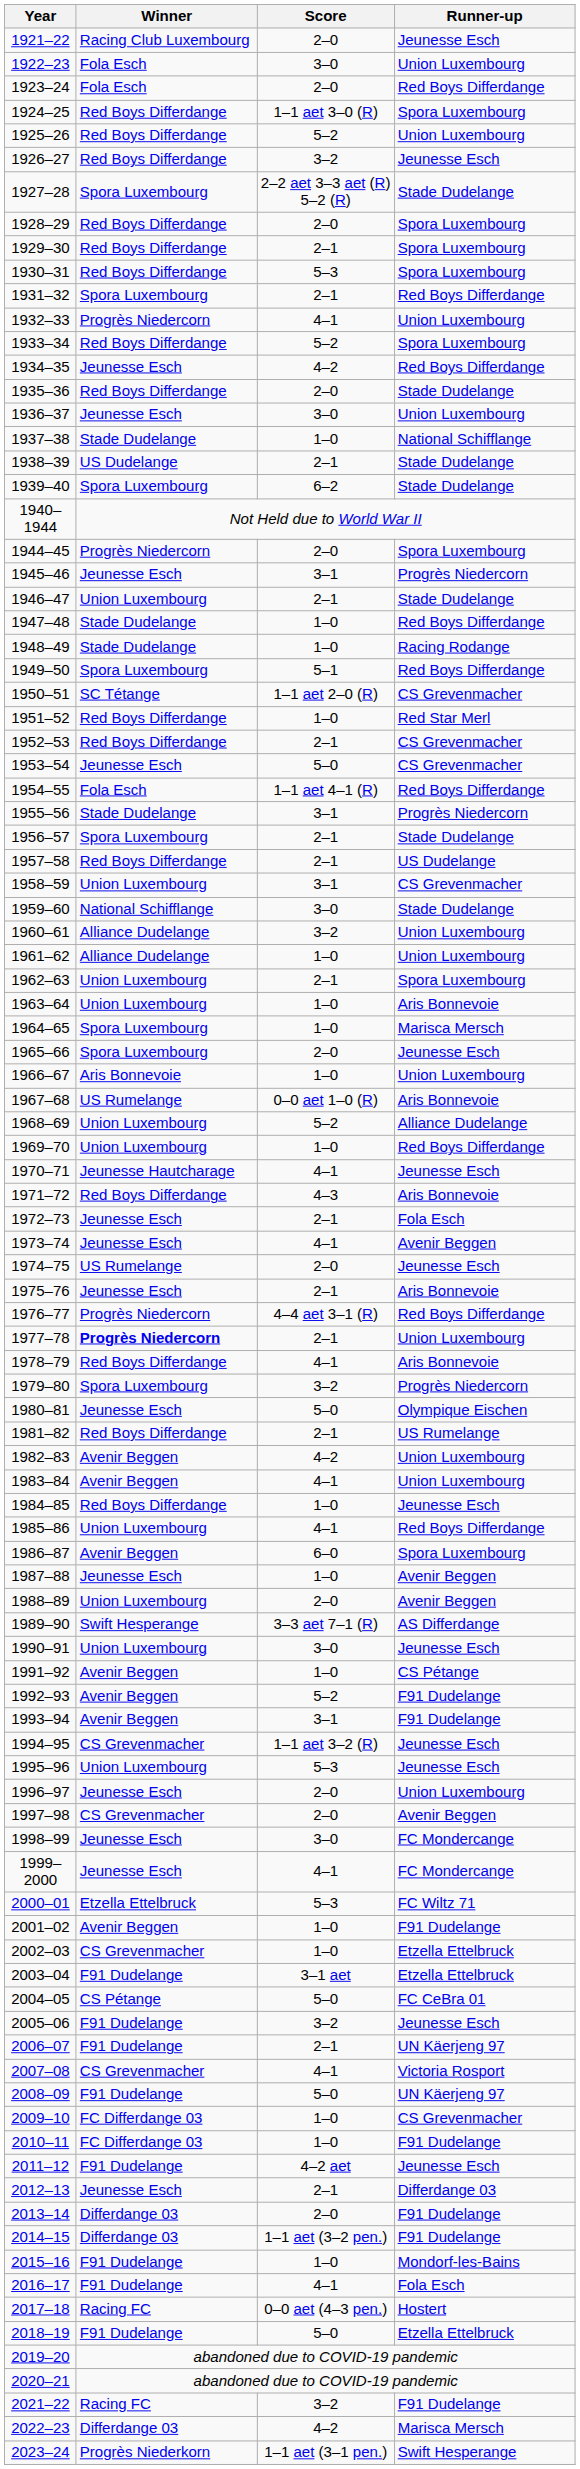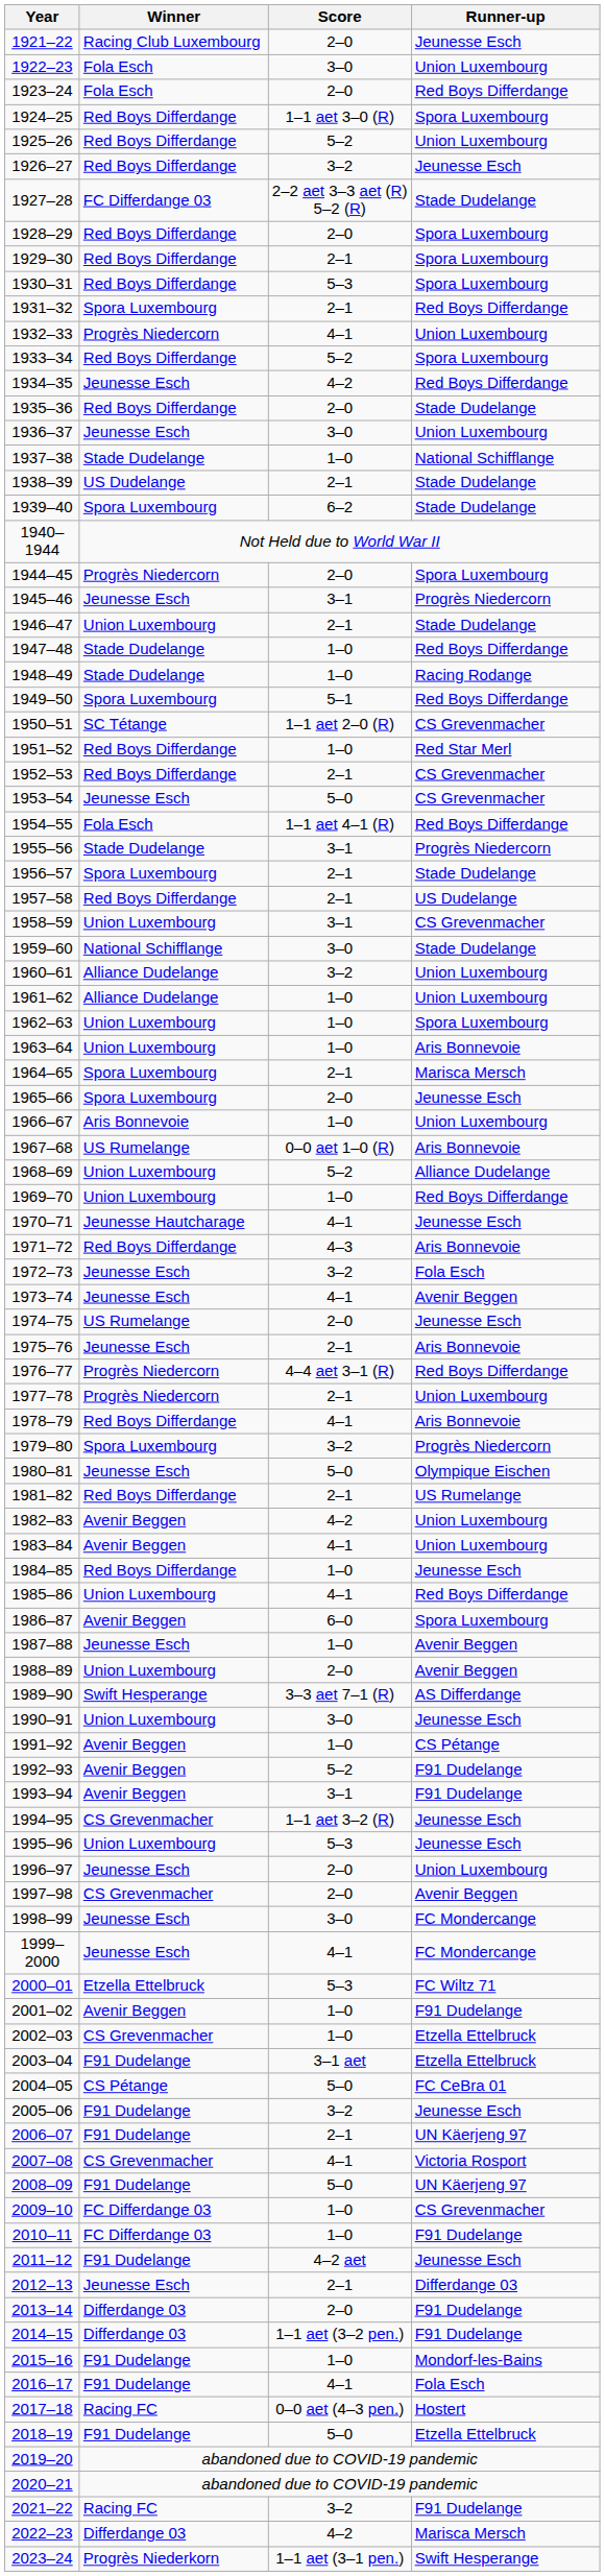 <table class="wikitable sticky-header" style="text-align:center">
 <tr>
 <th width=80>Year</th>
 <th width=220>Winner</th>
 <th width=180>Score</th>
 <th width=220>Runner-up</th>
 </tr>
 <tr>
 <td><a href='#'>1921–22</a></td>
 <td align=left><a href='#'>Racing Club Luxembourg</a></td>
 <td>2–0</td>
 <td align=left><a href='#'>Jeunesse Esch</a></td>
 </tr>
 <tr>
 <td><a href='#'>1922–23</a></td>
 <td align=left><a href='#'>Fola Esch</a></td>
 <td>3–0</td>
 <td align=left><a href='#'>Union Luxembourg</a></td>
 </tr>
 <tr>
 <td>1923–24</td>
 <td align=left><a href='#'>Fola Esch</a></td>
 <td>2–0</td>
 <td align=left><a href='#'>Red Boys Differdange</a></td>
 </tr>
 <tr>
 <td>1924–25</td>
 <td align=left><a href='#'>Red Boys Differdange</a></td>
 <td>1–1 <a href='#'>aet</a> 3–0 (<a href='#'>R</a>)</td>
 <td align=left><a href='#'>Spora Luxembourg</a></td>
 </tr>
 <tr>
 <td>1925–26</td>
 <td align=left><a href='#'>Red Boys Differdange</a></td>
 <td>5–2</td>
 <td align=left><a href='#'>Union Luxembourg</a></td>
 </tr>
 <tr>
 <td>1926–27</td>
 <td align=left><a href='#'>Red Boys Differdange</a></td>
 <td>3–2</td>
 <td align=left><a href='#'>Jeunesse Esch</a></td>
 </tr>
 <tr>
 <td>1927–28</td>
-<td align=left><a href='#'>Spora Luxembourg</a></td>
+<td align=left><a href='#'>FC Differdange 03</a></td>
 <td>2–2 <a href='#'>aet</a> 3–3 <a href='#'>aet</a> (<a href='#'>R</a>) 5–2 (<a href='#'>R</a>)</td>
 <td align=left><a href='#'>Stade Dudelange</a></td>
 </tr>
 <tr>
 <td>1928–29</td>
 <td align=left><a href='#'>Red Boys Differdange</a></td>
 <td>2–0</td>
 <td align=left><a href='#'>Spora Luxembourg</a></td>
 </tr>
 <tr>
 <td>1929–30</td>
 <td align=left><a href='#'>Red Boys Differdange</a></td>
 <td>2–1</td>
 <td align=left><a href='#'>Spora Luxembourg</a></td>
 </tr>
 <tr>
 <td>1930–31</td>
 <td align=left><a href='#'>Red Boys Differdange</a></td>
 <td>5–3</td>
 <td align=left><a href='#'>Spora Luxembourg</a></td>
 </tr>
 <tr>
 <td>1931–32</td>
 <td align=left><a href='#'>Spora Luxembourg</a></td>
 <td>2–1</td>
 <td align=left><a href='#'>Red Boys Differdange</a></td>
 </tr>
 <tr>
 <td>1932–33</td>
 <td align=left><a href='#'>Progrès Niedercorn</a></td>
 <td>4–1</td>
 <td align=left><a href='#'>Union Luxembourg</a></td>
 </tr>
 <tr>
 <td>1933–34</td>
 <td align=left><a href='#'>Red Boys Differdange</a></td>
 <td>5–2</td>
 <td align=left><a href='#'>Spora Luxembourg</a></td>
 </tr>
 <tr>
 <td>1934–35</td>
 <td align=left><a href='#'>Jeunesse Esch</a></td>
 <td>4–2</td>
 <td align=left><a href='#'>Red Boys Differdange</a></td>
 </tr>
 <tr>
 <td>1935–36</td>
 <td align=left><a href='#'>Red Boys Differdange</a></td>
 <td>2–0</td>
 <td align=left><a href='#'>Stade Dudelange</a></td>
 </tr>
 <tr>
 <td>1936–37</td>
 <td align=left><a href='#'>Jeunesse Esch</a></td>
 <td>3–0</td>
 <td align=left><a href='#'>Union Luxembourg</a></td>
 </tr>
 <tr>
 <td>1937–38</td>
 <td align=left><a href='#'>Stade Dudelange</a></td>
 <td>1–0</td>
 <td align=left><a href='#'>National Schifflange</a></td>
 </tr>
 <tr>
 <td>1938–39</td>
 <td align=left><a href='#'>US Dudelange</a></td>
 <td>2–1</td>
 <td align=left><a href='#'>Stade Dudelange</a></td>
 </tr>
 <tr>
 <td>1939–40</td>
 <td align=left><a href='#'>Spora Luxembourg</a></td>
 <td>6–2</td>
 <td align=left><a href='#'>Stade Dudelange</a></td>
 </tr>
 <tr>
 <td>1940–1944</td>
 <td colspan=3><em>Not Held due to <a href='#'>World War II</a></em></td>
 </tr>
 <tr>
 <td>1944–45</td>
 <td align=left><a href='#'>Progrès Niedercorn</a></td>
 <td>2–0</td>
 <td align=left><a href='#'>Spora Luxembourg</a></td>
 </tr>
 <tr>
 <td>1945–46</td>
 <td align=left><a href='#'>Jeunesse Esch</a></td>
 <td>3–1</td>
 <td align=left><a href='#'>Progrès Niedercorn</a></td>
 </tr>
 <tr>
 <td>1946–47</td>
 <td align=left><a href='#'>Union Luxembourg</a></td>
 <td>2–1</td>
 <td align=left><a href='#'>Stade Dudelange</a></td>
 </tr>
 <tr>
 <td>1947–48</td>
 <td align=left><a href='#'>Stade Dudelange</a></td>
 <td>1–0</td>
 <td align=left><a href='#'>Red Boys Differdange</a></td>
 </tr>
 <tr>
 <td>1948–49</td>
 <td align=left><a href='#'>Stade Dudelange</a></td>
 <td>1–0</td>
 <td align=left><a href='#'>Racing Rodange</a></td>
 </tr>
 <tr>
 <td>1949–50</td>
 <td align=left><a href='#'>Spora Luxembourg</a></td>
 <td>5–1</td>
 <td align=left><a href='#'>Red Boys Differdange</a></td>
 </tr>
 <tr>
 <td>1950–51</td>
 <td align=left><a href='#'>SC Tétange</a></td>
 <td>1–1 <a href='#'>aet</a> 2–0 (<a href='#'>R</a>)</td>
 <td align=left><a href='#'>CS Grevenmacher</a></td>
 </tr>
 <tr>
 <td>1951–52</td>
 <td align=left><a href='#'>Red Boys Differdange</a></td>
 <td>1–0</td>
 <td align=left><a href='#'>Red Star Merl</a></td>
 </tr>
 <tr>
 <td>1952–53</td>
 <td align=left><a href='#'>Red Boys Differdange</a></td>
 <td>2–1</td>
 <td align=left><a href='#'>CS Grevenmacher</a></td>
 </tr>
 <tr>
 <td>1953–54</td>
 <td align=left><a href='#'>Jeunesse Esch</a></td>
 <td>5–0</td>
 <td align=left><a href='#'>CS Grevenmacher</a></td>
 </tr>
 <tr>
 <td>1954–55</td>
 <td align=left><a href='#'>Fola Esch</a></td>
 <td>1–1 <a href='#'>aet</a> 4–1 (<a href='#'>R</a>)</td>
 <td align=left><a href='#'>Red Boys Differdange</a></td>
 </tr>
 <tr>
 <td>1955–56</td>
 <td align=left><a href='#'>Stade Dudelange</a></td>
 <td>3–1</td>
 <td align=left><a href='#'>Progrès Niedercorn</a></td>
 </tr>
 <tr>
 <td>1956–57</td>
 <td align=left><a href='#'>Spora Luxembourg</a></td>
 <td>2–1</td>
 <td align=left><a href='#'>Stade Dudelange</a></td>
 </tr>
 <tr>
 <td>1957–58</td>
 <td align=left><a href='#'>Red Boys Differdange</a></td>
 <td>2–1</td>
 <td align=left><a href='#'>US Dudelange</a></td>
 </tr>
 <tr>
 <td>1958–59</td>
 <td align=left><a href='#'>Union Luxembourg</a></td>
 <td>3–1</td>
 <td align=left><a href='#'>CS Grevenmacher</a></td>
 </tr>
 <tr>
 <td>1959–60</td>
 <td align=left><a href='#'>National Schifflange</a></td>
 <td>3–0</td>
 <td align=left><a href='#'>Stade Dudelange</a></td>
 </tr>
 <tr>
 <td>1960–61</td>
 <td align=left><a href='#'>Alliance Dudelange</a></td>
 <td>3–2</td>
 <td align=left><a href='#'>Union Luxembourg</a></td>
 </tr>
 <tr>
 <td>1961–62</td>
 <td align=left><a href='#'>Alliance Dudelange</a></td>
 <td>1–0</td>
 <td align=left><a href='#'>Union Luxembourg</a></td>
 </tr>
 <tr>
 <td>1962–63</td>
 <td align=left><a href='#'>Union Luxembourg</a></td>
-<td>2–1</td>
+<td>1–0</td>
 <td align=left><a href='#'>Spora Luxembourg</a></td>
 </tr>
 <tr>
 <td>1963–64</td>
 <td align=left><a href='#'>Union Luxembourg</a></td>
 <td>1–0</td>
 <td align=left><a href='#'>Aris Bonnevoie</a></td>
 </tr>
 <tr>
 <td>1964–65</td>
 <td align=left><a href='#'>Spora Luxembourg</a></td>
-<td>1–0</td>
+<td>2–1</td>
 <td align=left><a href='#'>Marisca Mersch</a></td>
 </tr>
 <tr>
 <td>1965–66</td>
 <td align=left><a href='#'>Spora Luxembourg</a></td>
 <td>2–0</td>
 <td align=left><a href='#'>Jeunesse Esch</a></td>
 </tr>
 <tr>
 <td>1966–67</td>
 <td align=left><a href='#'>Aris Bonnevoie</a></td>
 <td>1–0</td>
 <td align=left><a href='#'>Union Luxembourg</a></td>
 </tr>
 <tr>
 <td>1967–68</td>
 <td align=left><a href='#'>US Rumelange</a></td>
 <td>0–0 <a href='#'>aet</a> 1–0 (<a href='#'>R</a>)</td>
 <td align=left><a href='#'>Aris Bonnevoie</a></td>
 </tr>
 <tr>
 <td>1968–69</td>
 <td align=left><a href='#'>Union Luxembourg</a></td>
 <td>5–2</td>
 <td align=left><a href='#'>Alliance Dudelange</a></td>
 </tr>
 <tr>
 <td>1969–70</td>
 <td align=left><a href='#'>Union Luxembourg</a></td>
 <td>1–0</td>
 <td align=left><a href='#'>Red Boys Differdange</a></td>
 </tr>
 <tr>
 <td>1970–71</td>
 <td align=left><a href='#'>Jeunesse Hautcharage</a></td>
 <td>4–1</td>
 <td align=left><a href='#'>Jeunesse Esch</a></td>
 </tr>
 <tr>
 <td>1971–72</td>
 <td align=left><a href='#'>Red Boys Differdange</a></td>
 <td>4–3</td>
 <td align=left><a href='#'>Aris Bonnevoie</a></td>
 </tr>
 <tr>
 <td>1972–73</td>
 <td align=left><a href='#'>Jeunesse Esch</a></td>
-<td>2–1</td>
+<td>3–2</td>
 <td align=left><a href='#'>Fola Esch</a></td>
 </tr>
 <tr>
 <td>1973–74</td>
 <td align=left><a href='#'>Jeunesse Esch</a></td>
 <td>4–1</td>
 <td align=left><a href='#'>Avenir Beggen</a></td>
 </tr>
 <tr>
 <td>1974–75</td>
 <td align=left><a href='#'>US Rumelange</a></td>
 <td>2–0</td>
 <td align=left><a href='#'>Jeunesse Esch</a></td>
 </tr>
 <tr>
 <td>1975–76</td>
 <td align=left><a href='#'>Jeunesse Esch</a></td>
 <td>2–1</td>
 <td align=left><a href='#'>Aris Bonnevoie</a></td>
 </tr>
 <tr>
 <td>1976–77</td>
 <td align=left><a href='#'>Progrès Niedercorn</a></td>
 <td>4–4 <a href='#'>aet</a> 3–1 (<a href='#'>R</a>)</td>
 <td align=left><a href='#'>Red Boys Differdange</a></td>
 </tr>
 <tr>
 <td>1977–78</td>
-<td align=left><strong><a href='#'>Progrès Niedercorn</a></strong></td>
+<td align=left><a href='#'>Progrès Niedercorn</a></td>
 <td>2–1</td>
 <td align=left><a href='#'>Union Luxembourg</a></td>
 </tr>
 <tr>
 <td>1978–79</td>
 <td align=left><a href='#'>Red Boys Differdange</a></td>
 <td>4–1</td>
 <td align=left><a href='#'>Aris Bonnevoie</a></td>
 </tr>
 <tr>
 <td>1979–80</td>
 <td align=left><a href='#'>Spora Luxembourg</a></td>
 <td>3–2</td>
 <td align=left><a href='#'>Progrès Niedercorn</a></td>
 </tr>
 <tr>
 <td>1980–81</td>
 <td align=left><a href='#'>Jeunesse Esch</a></td>
 <td>5–0</td>
 <td align=left><a href='#'>Olympique Eischen</a></td>
 </tr>
 <tr>
 <td>1981–82</td>
 <td align=left><a href='#'>Red Boys Differdange</a></td>
 <td>2–1</td>
 <td align=left><a href='#'>US Rumelange</a></td>
 </tr>
 <tr>
 <td>1982–83</td>
 <td align=left><a href='#'>Avenir Beggen</a></td>
 <td>4–2</td>
 <td align=left><a href='#'>Union Luxembourg</a></td>
 </tr>
 <tr>
 <td>1983–84</td>
 <td align=left><a href='#'>Avenir Beggen</a></td>
 <td>4–1</td>
 <td align=left><a href='#'>Union Luxembourg</a></td>
 </tr>
 <tr>
 <td>1984–85</td>
 <td align=left><a href='#'>Red Boys Differdange</a></td>
 <td>1–0</td>
 <td align=left><a href='#'>Jeunesse Esch</a></td>
 </tr>
 <tr>
 <td>1985–86</td>
 <td align=left><a href='#'>Union Luxembourg</a></td>
 <td>4–1</td>
 <td align=left><a href='#'>Red Boys Differdange</a></td>
 </tr>
 <tr>
 <td>1986–87</td>
 <td align=left><a href='#'>Avenir Beggen</a></td>
 <td>6–0</td>
 <td align=left><a href='#'>Spora Luxembourg</a></td>
 </tr>
 <tr>
 <td>1987–88</td>
 <td align=left><a href='#'>Jeunesse Esch</a></td>
 <td>1–0</td>
 <td align=left><a href='#'>Avenir Beggen</a></td>
 </tr>
 <tr>
 <td>1988–89</td>
 <td align=left><a href='#'>Union Luxembourg</a></td>
 <td>2–0</td>
 <td align=left><a href='#'>Avenir Beggen</a></td>
 </tr>
 <tr>
 <td>1989–90</td>
 <td align=left><a href='#'>Swift Hesperange</a></td>
 <td>3–3 <a href='#'>aet</a> 7–1 (<a href='#'>R</a>)</td>
 <td align=left><a href='#'>AS Differdange</a></td>
 </tr>
 <tr>
 <td>1990–91</td>
 <td align=left><a href='#'>Union Luxembourg</a></td>
 <td>3–0</td>
 <td align=left><a href='#'>Jeunesse Esch</a></td>
 </tr>
 <tr>
 <td>1991–92</td>
 <td align=left><a href='#'>Avenir Beggen</a></td>
 <td>1–0</td>
 <td align=left><a href='#'>CS Pétange</a></td>
 </tr>
 <tr>
 <td>1992–93</td>
 <td align=left><a href='#'>Avenir Beggen</a></td>
 <td>5–2</td>
 <td align=left><a href='#'>F91 Dudelange</a></td>
 </tr>
 <tr>
 <td>1993–94</td>
 <td align=left><a href='#'>Avenir Beggen</a></td>
 <td>3–1</td>
 <td align=left><a href='#'>F91 Dudelange</a></td>
 </tr>
 <tr>
 <td>1994–95</td>
 <td align=left><a href='#'>CS Grevenmacher</a></td>
 <td>1–1 <a href='#'>aet</a> 3–2 (<a href='#'>R</a>)</td>
 <td align=left><a href='#'>Jeunesse Esch</a></td>
 </tr>
 <tr>
 <td>1995–96</td>
 <td align=left><a href='#'>Union Luxembourg</a></td>
 <td>5–3</td>
 <td align=left><a href='#'>Jeunesse Esch</a></td>
 </tr>
 <tr>
 <td>1996–97</td>
 <td align=left><a href='#'>Jeunesse Esch</a></td>
 <td>2–0</td>
 <td align=left><a href='#'>Union Luxembourg</a></td>
 </tr>
 <tr>
 <td>1997–98</td>
 <td align=left><a href='#'>CS Grevenmacher</a></td>
 <td>2–0</td>
 <td align=left><a href='#'>Avenir Beggen</a></td>
 </tr>
 <tr>
 <td>1998–99</td>
 <td align=left><a href='#'>Jeunesse Esch</a></td>
 <td>3–0</td>
 <td align=left><a href='#'>FC Mondercange</a></td>
 </tr>
 <tr>
 <td>1999–2000</td>
 <td align=left><a href='#'>Jeunesse Esch</a></td>
 <td>4–1</td>
 <td align=left><a href='#'>FC Mondercange</a></td>
 </tr>
 <tr>
 <td><a href='#'>2000–01</a></td>
 <td align=left><a href='#'>Etzella Ettelbruck</a></td>
 <td>5–3</td>
 <td align=left><a href='#'>FC Wiltz 71</a></td>
 </tr>
 <tr>
 <td>2001–02</td>
 <td align=left><a href='#'>Avenir Beggen</a></td>
 <td>1–0</td>
 <td align=left><a href='#'>F91 Dudelange</a></td>
 </tr>
 <tr>
 <td>2002–03</td>
 <td align=left><a href='#'>CS Grevenmacher</a></td>
 <td>1–0</td>
 <td align=left><a href='#'>Etzella Ettelbruck</a></td>
 </tr>
 <tr>
 <td>2003–04</td>
 <td align=left><a href='#'>F91 Dudelange</a></td>
 <td>3–1 <a href='#'>aet</a></td>
 <td align=left><a href='#'>Etzella Ettelbruck</a></td>
 </tr>
 <tr>
 <td>2004–05</td>
 <td align=left><a href='#'>CS Pétange</a></td>
 <td>5–0</td>
 <td align=left><a href='#'>FC CeBra 01</a></td>
 </tr>
 <tr>
 <td>2005–06</td>
 <td align=left><a href='#'>F91 Dudelange</a></td>
 <td>3–2</td>
 <td align=left><a href='#'>Jeunesse Esch</a></td>
 </tr>
 <tr>
 <td><a href='#'>2006–07</a></td>
 <td align=left><a href='#'>F91 Dudelange</a></td>
 <td>2–1</td>
 <td align=left><a href='#'>UN Käerjeng 97</a></td>
 </tr>
 <tr>
 <td><a href='#'>2007–08</a></td>
 <td align=left><a href='#'>CS Grevenmacher</a></td>
 <td>4–1</td>
 <td align=left><a href='#'>Victoria Rosport</a></td>
 </tr>
 <tr>
 <td><a href='#'>2008–09</a></td>
 <td align=left><a href='#'>F91 Dudelange</a></td>
 <td>5–0</td>
 <td align=left><a href='#'>UN Käerjeng 97</a></td>
 </tr>
 <tr>
 <td><a href='#'>2009–10</a></td>
 <td align=left><a href='#'>FC Differdange 03</a></td>
 <td>1–0</td>
 <td align=left><a href='#'>CS Grevenmacher</a></td>
 </tr>
 <tr>
 <td><a href='#'>2010–11</a></td>
 <td align=left><a href='#'>FC Differdange 03</a></td>
 <td>1–0</td>
 <td align=left><a href='#'>F91 Dudelange</a></td>
 </tr>
 <tr>
 <td><a href='#'>2011–12</a></td>
 <td align=left><a href='#'>F91 Dudelange</a></td>
 <td>4–2 <a href='#'>aet</a></td>
 <td align=left><a href='#'>Jeunesse Esch</a></td>
 </tr>
 <tr>
 <td><a href='#'>2012–13</a></td>
 <td align=left><a href='#'>Jeunesse Esch</a></td>
 <td>2–1</td>
 <td align=left><a href='#'>Differdange 03</a></td>
 </tr>
 <tr>
 <td><a href='#'>2013–14</a></td>
 <td align=left><a href='#'>Differdange 03</a></td>
 <td>2–0</td>
 <td align=left><a href='#'>F91 Dudelange</a></td>
 </tr>
 <tr>
 <td><a href='#'>2014–15</a></td>
 <td align=left><a href='#'>Differdange 03</a></td>
 <td>1–1 <a href='#'>aet</a> (3–2 <a href='#'>pen.</a>)</td>
 <td align=left><a href='#'>F91 Dudelange</a></td>
 </tr>
 <tr>
 <td><a href='#'>2015–16</a></td>
 <td align=left><a href='#'>F91 Dudelange</a></td>
 <td>1–0</td>
 <td align=left><a href='#'>Mondorf-les-Bains</a></td>
 </tr>
 <tr>
 <td><a href='#'>2016–17</a></td>
 <td align=left><a href='#'>F91 Dudelange</a></td>
 <td>4–1</td>
 <td align=left><a href='#'>Fola Esch</a></td>
 </tr>
 <tr>
 <td><a href='#'>2017–18</a></td>
 <td align=left><a href='#'>Racing FC</a></td>
 <td>0–0 <a href='#'>aet</a> (4–3 <a href='#'>pen.</a>)</td>
 <td align=left><a href='#'>Hostert</a></td>
 </tr>
 <tr>
 <td><a href='#'>2018–19</a></td>
 <td align=left><a href='#'>F91 Dudelange</a></td>
 <td>5–0</td>
 <td align=left><a href='#'>Etzella Ettelbruck</a></td>
 </tr>
 <tr>
 <td><a href='#'>2019–20</a></td>
 <td align=center colspan=3><em>abandoned due to COVID-19 pandemic</em></td>
 </tr>
 <tr>
 <td><a href='#'>2020–21</a></td>
 <td align=center colspan=3><em>abandoned due to COVID-19 pandemic</em></td>
 </tr>
 <tr>
 <td><a href='#'>2021–22</a></td>
 <td align=left><a href='#'>Racing FC</a></td>
 <td>3–2</td>
 <td align=left><a href='#'>F91 Dudelange</a></td>
 </tr>
 <tr>
 <td><a href='#'>2022–23</a></td>
 <td align=left><a href='#'>Differdange 03</a></td>
 <td>4–2</td>
 <td align=left><a href='#'>Marisca Mersch</a></td>
 </tr>
 <tr>
 <td><a href='#'>2023–24</a></td>
 <td align=left><a href='#'>Progrès Niederkorn</a></td>
 <td>1–1 <a href='#'>aet</a> (3–1 <a href='#'>pen.</a>)</td>
 <td align=left><a href='#'>Swift Hesperange</a></td>
 </tr>
 </table>
